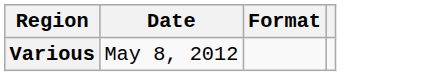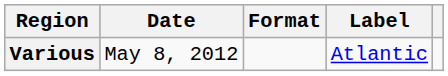 <table class="wikitable plainrowheaders">
 <tr>
 <th scope="col">Region</th>
 <th scope="col">Date</th>
 <th scope="col">Format</th>
+<th scope="col">Label</th>
 <th scope="col"></th>
 </tr>
 <tr>
 <th scope="row">Various</th>
 <td rowspan="1">May 8, 2012</td>
 <td rowspan="1"></td>
+<td rowspan="1"><a href='#'>Atlantic</a></td>
 <td align="center"></td>
 </tr>
 </table>
